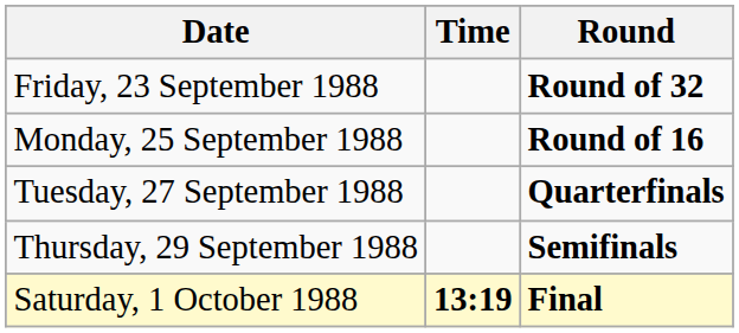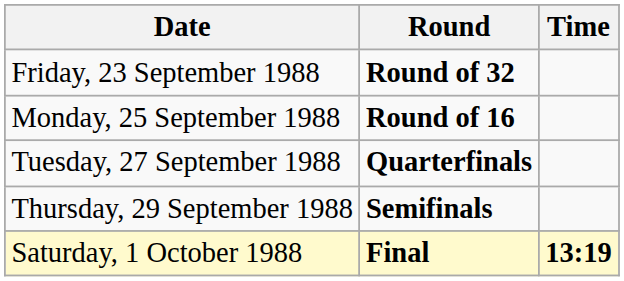 <table class="wikitable">
 <tr>
 <th>Date</th>
+<th>Round</th>
 <th>Time</th>
-<th>Round</th>
 </tr>
 <tr>
 <td>Friday, 23 September 1988</td>
+<td><strong>Round of 32</strong></td>
 <td></td>
-<td><strong>Round of 32</strong></td>
 </tr>
 <tr>
 <td>Monday, 25 September 1988</td>
+<td><strong>Round of 16</strong></td>
 <td></td>
-<td><strong>Round of 16</strong></td>
 </tr>
 <tr>
 <td>Tuesday, 27 September 1988</td>
+<td><strong>Quarterfinals</strong></td>
 <td></td>
-<td><strong>Quarterfinals</strong></td>
 </tr>
 <tr>
 <td>Thursday, 29 September 1988</td>
+<td><strong>Semifinals</strong></td>
 <td></td>
-<td><strong>Semifinals</strong></td>
 </tr>
 <tr style=background:lemonchiffon>
 <td>Saturday, 1 October 1988</td>
+<td><strong>Final</strong></td>
 <td><strong>13:19</strong></td>
-<td><strong>Final</strong></td>
 </tr>
 </table>
